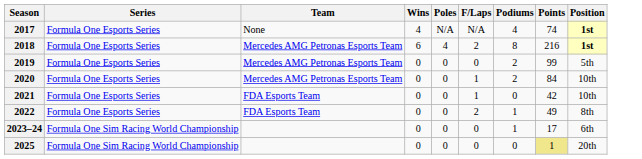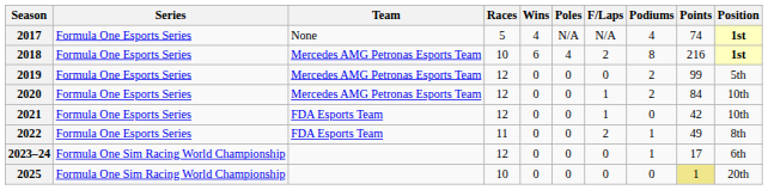 <table class="wikitable" style="font-size: 90%; text-align:center">
 <tr>
 <th>Season</th>
 <th>Series</th>
 <th>Team</th>
+<th>Races</th>
 <th>Wins</th>
 <th>Poles</th>
 <th>F/Laps</th>
 <th>Podiums</th>
 <th>Points</th>
 <th>Position</th>
 </tr>
 <tr>
 <th>2017</th>
 <td align="left"><a href='#'>Formula One Esports Series</a></td>
 <td align="left">None</td>
+<td>5</td>
 <td>4</td>
 <td>N/A</td>
 <td>N/A</td>
 <td>4</td>
 <td>74</td>
 <td style="background:#FFFFBF;"><strong>1st</strong></td>
 </tr>
 <tr>
 <th>2018</th>
 <td align="left"><a href='#'>Formula One Esports Series</a></td>
 <td align="left"><a href='#'>Mercedes AMG Petronas Esports Team</a></td>
+<td>10</td>
 <td>6</td>
 <td>4</td>
 <td>2</td>
 <td>8</td>
 <td>216</td>
 <td style="background:#FFFFBF;"><strong>1st</strong></td>
 </tr>
 <tr>
 <th>2019</th>
 <td align="left"><a href='#'>Formula One Esports Series</a></td>
 <td align="left"><a href='#'>Mercedes AMG Petronas Esports Team</a></td>
+<td>12</td>
 <td>0</td>
 <td>0</td>
 <td>0</td>
 <td>2</td>
 <td>99</td>
 <td>5th</td>
 </tr>
 <tr>
 <th>2020</th>
 <td align="left"><a href='#'>Formula One Esports Series</a></td>
 <td align="left"><a href='#'>Mercedes AMG Petronas Esports Team</a></td>
+<td>12</td>
 <td>0</td>
 <td>0</td>
 <td>1</td>
 <td>2</td>
 <td>84</td>
 <td>10th</td>
 </tr>
 <tr>
 <th>2021</th>
 <td align="left"><a href='#'>Formula One Esports Series</a></td>
 <td align="left"><a href='#'>FDA Esports Team</a></td>
+<td>12</td>
 <td>0</td>
 <td>0</td>
 <td>1</td>
 <td>0</td>
 <td>42</td>
 <td>10th</td>
 </tr>
 <tr>
 <th>2022</th>
 <td align="left"><a href='#'>Formula One Esports Series</a></td>
 <td align="left"><a href='#'>FDA Esports Team</a></td>
+<td>11</td>
 <td>0</td>
 <td>0</td>
 <td>2</td>
 <td>1</td>
 <td>49</td>
 <td>8th</td>
 </tr>
 <tr>
 <th>2023–24</th>
 <td align="left"><a href='#'>Formula One Sim Racing World Championship</a></td>
 <td align="left"></td>
+<td>12</td>
 <td>0</td>
 <td>0</td>
 <td>0</td>
 <td>1</td>
 <td>17</td>
 <td>6th</td>
 </tr>
 <tr>
 <th>2025</th>
 <td align="left"><a href='#'>Formula One Sim Racing World Championship</a></td>
 <td align="left"></td>
+<td>10</td>
 <td>0</td>
 <td>0</td>
 <td>0</td>
 <td>0</td>
 <td style="background: khaki;">1</td>
 <td>20th</td>
 </tr>
 </table>
